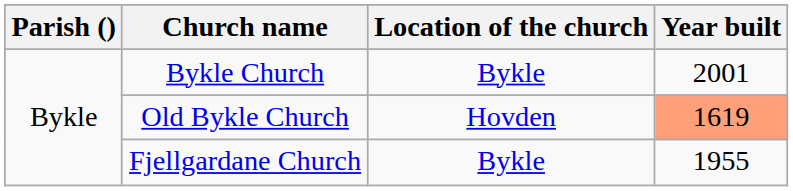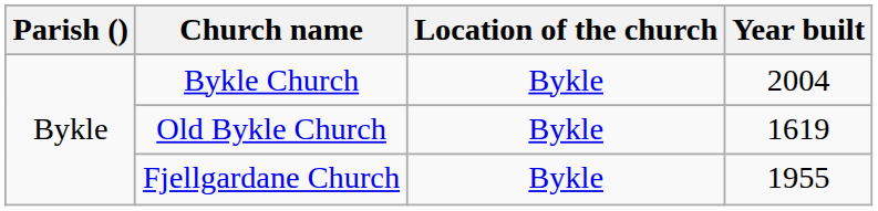 <table class="wikitable" style="text-align:center">
 <tr>
 <th>Parish ()</th>
 <th>Church name</th>
 <th>Location of the church</th>
 <th>Year built</th>
 </tr>
 <tr>
 <td rowspan="3">Bykle</td>
 <td><a href='#'>Bykle Church</a></td>
 <td><a href='#'>Bykle</a></td>
-<td>2001</td>
+<td>2004</td>
 </tr>
 <tr>
 <td><a href='#'>Old Bykle Church</a></td>
-<td><a href='#'>Hovden</a></td>
-<td style="background: lightsalmon;">1619</td>
+<td><a href='#'>Bykle</a></td>
+<td>1619</td>
 </tr>
 <tr>
 <td><a href='#'>Fjellgardane Church</a></td>
 <td><a href='#'>Bykle</a></td>
 <td>1955</td>
 </tr>
 </table>
